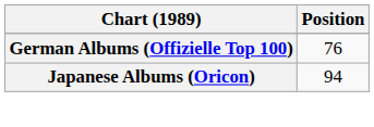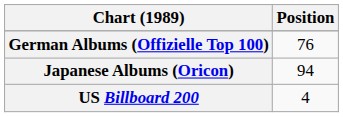 <table class="wikitable sortable plainrowheaders" style="text-align:center">
 <tr>
 <th scope="col">Chart (1989)</th>
 <th scope="col">Position</th>
 </tr>
 <tr>
 </tr>
 <tr>
 <th scope="row">German Albums (<a href='#'>Offizielle Top 100</a>)</th>
 <td>76</td>
 </tr>
 <tr>
 <th scope="row">Japanese Albums (<a href='#'>Oricon</a>)</th>
 <td>94</td>
 </tr>
+<tr>
+<th scope="row">US <em><a href='#'>Billboard 200</a></em></th>
+<td>4</td>
+</tr>
 </table>
